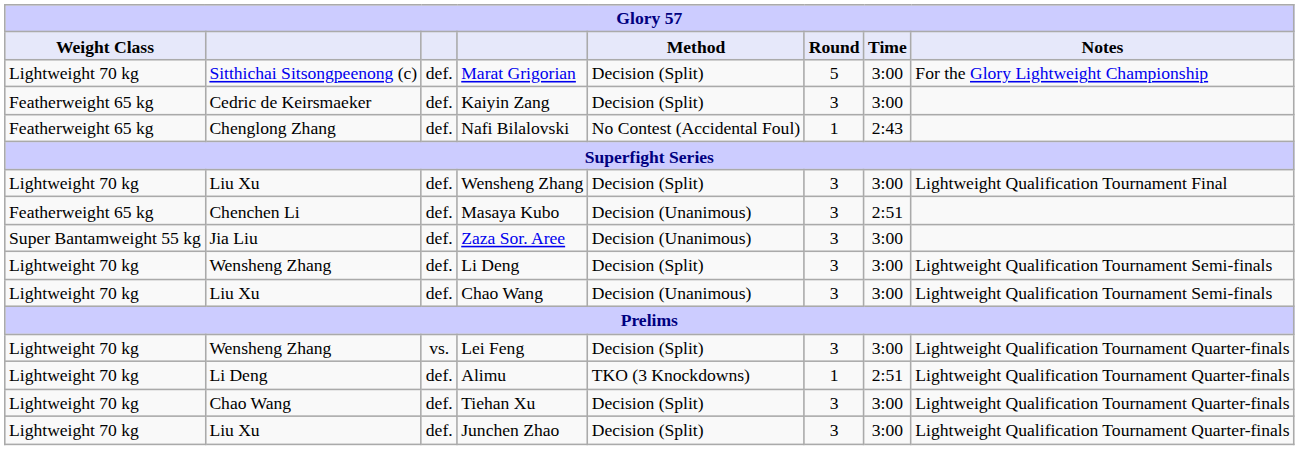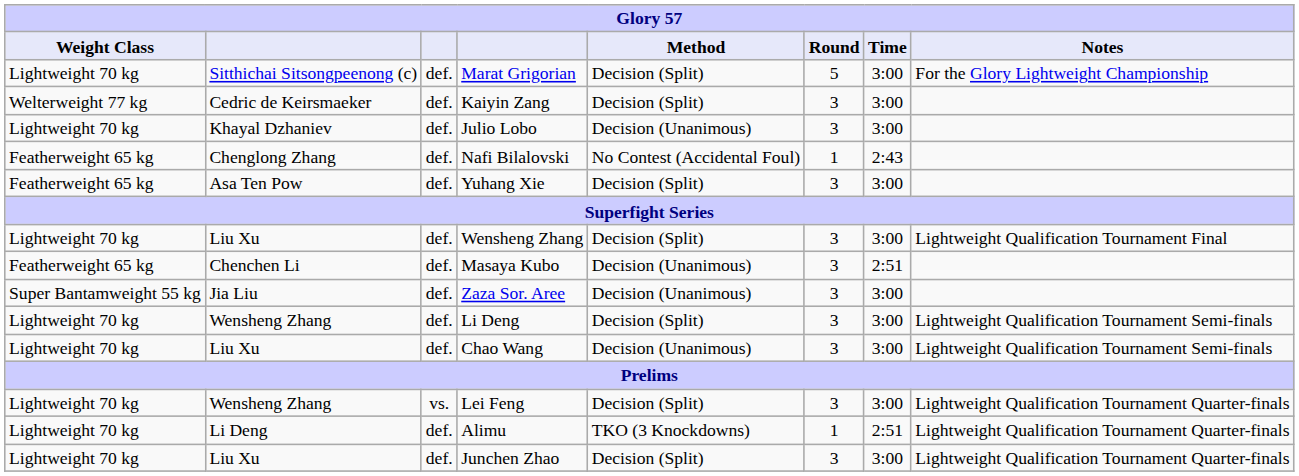 <table class="wikitable" style="font-size: 70%;">
 <tr>
 <th colspan="8" style="background-color: #ccf; color: #000080; text-align: center;"><strong>Glory 57</strong></th>
 </tr>
 <tr>
 <th colspan="1" style="background-color: #E6E8FA; color: #000000; text-align: center;">Weight Class</th>
 <th colspan="1" style="background-color: #E6E8FA; color: #000000; text-align: center;"></th>
 <th colspan="1" style="background-color: #E6E8FA; color: #000000; text-align: center;"></th>
 <th colspan="1" style="background-color: #E6E8FA; color: #000000; text-align: center;"></th>
 <th colspan="1" style="background-color: #E6E8FA; color: #000000; text-align: center;">Method</th>
 <th colspan="1" style="background-color: #E6E8FA; color: #000000; text-align: center;">Round</th>
 <th colspan="1" style="background-color: #E6E8FA; color: #000000; text-align: center;">Time</th>
 <th colspan="1" style="background-color: #E6E8FA; color: #000000; text-align: center;">Notes</th>
 </tr>
 <tr>
 <td>Lightweight 70 kg</td>
 <td> <a href='#'>Sitthichai Sitsongpeenong</a> (c)</td>
 <td align=center>def.</td>
 <td> <a href='#'>Marat Grigorian</a></td>
 <td>Decision (Split)</td>
 <td align=center>5</td>
 <td align=center>3:00</td>
 <td>For the <a href='#'>Glory Lightweight Championship</a></td>
 </tr>
 <tr>
-<td>Featherweight 65 kg</td>
+<td>Welterweight 77 kg</td>
 <td> Cedric de Keirsmaeker</td>
 <td align=center>def.</td>
 <td> Kaiyin Zang</td>
 <td>Decision (Split)</td>
+<td align=center>3</td>
+<td align=center>3:00</td>
+<td></td>
+</tr>
+<tr>
+<td>Lightweight 70 kg</td>
+<td> Khayal Dzhaniev</td>
+<td align=center>def.</td>
+<td> Julio Lobo</td>
+<td>Decision (Unanimous)</td>
 <td align=center>3</td>
 <td align=center>3:00</td>
 <td></td>
 </tr>
 <tr>
 <td>Featherweight 65 kg</td>
 <td> Chenglong Zhang</td>
 <td align=center>def.</td>
 <td> Nafi Bilalovski</td>
 <td>No Contest (Accidental Foul)</td>
 <td align=center>1</td>
 <td align=center>2:43</td>
+<td></td>
+</tr>
+<tr>
+<td>Featherweight 65 kg</td>
+<td> Asa Ten Pow</td>
+<td align=center>def.</td>
+<td> Yuhang Xie</td>
+<td>Decision (Split)</td>
+<td align=center>3</td>
+<td align=center>3:00</td>
 <td></td>
 </tr>
 <tr>
 <th colspan="8" style="background-color: #ccf; color: #000080; text-align: center;"><strong>Superfight Series</strong></th>
 </tr>
 <tr>
 <td>Lightweight 70 kg</td>
 <td> Liu Xu</td>
 <td align=center>def.</td>
 <td> Wensheng Zhang</td>
 <td>Decision (Split)</td>
 <td align=center>3</td>
 <td align=center>3:00</td>
 <td>Lightweight Qualification Tournament Final</td>
 </tr>
 <tr>
 <td>Featherweight 65 kg</td>
 <td> Chenchen Li</td>
 <td align=center>def.</td>
 <td> Masaya Kubo</td>
 <td>Decision (Unanimous)</td>
 <td align=center>3</td>
 <td align=center>2:51</td>
 <td></td>
 </tr>
 <tr>
 <td>Super Bantamweight 55 kg</td>
 <td> Jia Liu</td>
 <td align=center>def.</td>
 <td> <a href='#'>Zaza Sor. Aree</a></td>
 <td>Decision (Unanimous)</td>
 <td align=center>3</td>
 <td align=center>3:00</td>
 <td></td>
 </tr>
 <tr>
 <td>Lightweight 70 kg</td>
 <td> Wensheng Zhang</td>
 <td align=center>def.</td>
 <td> Li Deng</td>
 <td>Decision (Split)</td>
 <td align=center>3</td>
 <td align=center>3:00</td>
 <td>Lightweight Qualification Tournament Semi-finals</td>
 </tr>
 <tr>
 <td>Lightweight 70 kg</td>
 <td> Liu Xu</td>
 <td align=center>def.</td>
 <td> Chao Wang</td>
 <td>Decision (Unanimous)</td>
 <td align=center>3</td>
 <td align=center>3:00</td>
 <td>Lightweight Qualification Tournament Semi-finals</td>
 </tr>
 <tr>
 <th colspan="8" style="background-color: #ccf; color: #000080; text-align: center;"><strong>Prelims</strong></th>
 </tr>
 <tr>
 <td>Lightweight 70 kg</td>
 <td> Wensheng Zhang</td>
 <td align=center>vs.</td>
 <td> Lei Feng</td>
 <td>Decision (Split)</td>
 <td align=center>3</td>
 <td align=center>3:00</td>
 <td>Lightweight Qualification Tournament Quarter-finals</td>
 </tr>
 <tr>
 <td>Lightweight 70 kg</td>
 <td> Li Deng</td>
 <td align=center>def.</td>
 <td> Alimu</td>
 <td>TKO (3 Knockdowns)</td>
 <td align=center>1</td>
 <td align=center>2:51</td>
 <td>Lightweight Qualification Tournament Quarter-finals</td>
 </tr>
 <tr>
 <td>Lightweight 70 kg</td>
-<td> Chao Wang</td>
-<td align=center>def.</td>
-<td> Tiehan Xu</td>
-<td>Decision (Split)</td>
-<td align=center>3</td>
-<td align=center>3:00</td>
-<td>Lightweight Qualification Tournament Quarter-finals</td>
-</tr>
-<tr>
-<td>Lightweight 70 kg</td>
 <td> Liu Xu</td>
 <td align=center>def.</td>
 <td> Junchen Zhao</td>
 <td>Decision (Split)</td>
 <td align=center>3</td>
 <td align=center>3:00</td>
 <td>Lightweight Qualification Tournament Quarter-finals</td>
 </tr>
 </table>
